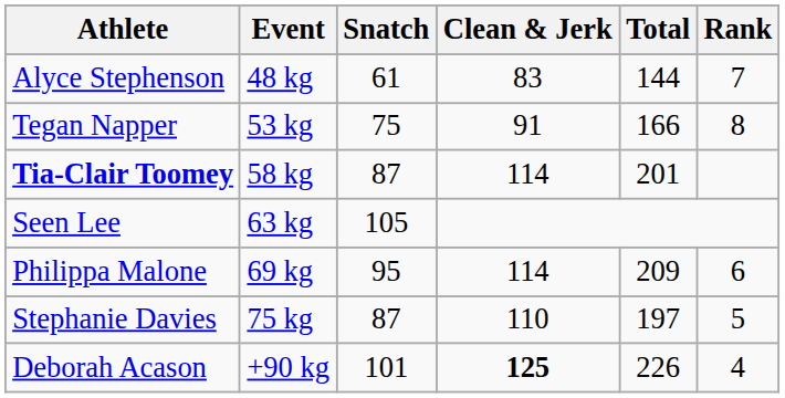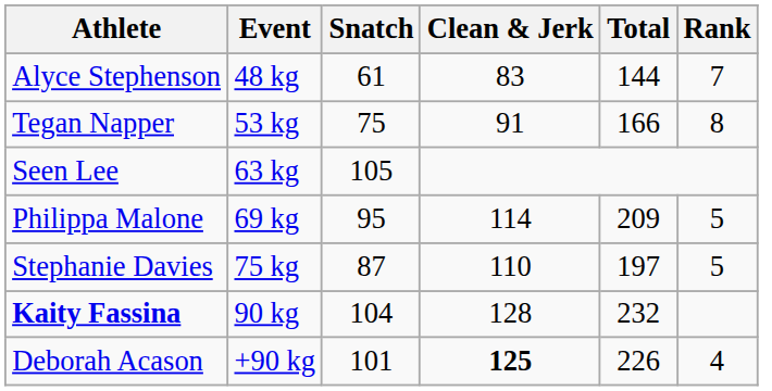 <table class=wikitable style=font-size:90%;text-align:center>
 <tr>
 <th>Athlete</th>
 <th>Event</th>
 <th>Snatch</th>
 <th>Clean & Jerk</th>
 <th>Total</th>
 <th>Rank</th>
 </tr>
 <tr>
 <td align=left><a href='#'>Alyce Stephenson</a></td>
 <td align=left><a href='#'>48 kg</a></td>
 <td>61</td>
 <td>83</td>
 <td>144</td>
 <td>7</td>
 </tr>
 <tr>
 <td align=left><a href='#'>Tegan Napper</a></td>
 <td align=left><a href='#'>53 kg</a></td>
 <td>75</td>
 <td>91</td>
 <td>166</td>
 <td>8</td>
 </tr>
 <tr>
-<td align=left><strong><a href='#'>Tia-Clair Toomey</a></strong></td>
-<td align=left><a href='#'>58 kg</a></td>
-<td>87</td>
-<td>114</td>
-<td>201</td>
-<td></td>
-</tr>
-<tr>
 <td align=left><a href='#'>Seen Lee</a></td>
 <td align=left><a href='#'>63 kg</a></td>
 <td>105</td>
 <td colspan=3></td>
 </tr>
 <tr>
 <td align=left><a href='#'>Philippa Malone</a></td>
 <td align=left><a href='#'>69 kg</a></td>
 <td>95</td>
 <td>114</td>
 <td>209</td>
-<td>6</td>
+<td>5</td>
 </tr>
 <tr>
 <td align=left><a href='#'>Stephanie Davies</a></td>
 <td align=left><a href='#'>75 kg</a></td>
 <td>87</td>
 <td>110</td>
 <td>197</td>
 <td>5</td>
 </tr>
 <tr>
+<td align=left><strong><a href='#'>Kaity Fassina</a></strong></td>
+<td align=left><a href='#'>90 kg</a></td>
+<td>104</td>
+<td>128</td>
+<td>232</td>
+<td></td>
+</tr>
+<tr>
 <td align=left><a href='#'>Deborah Acason</a></td>
 <td align=left><a href='#'>+90 kg</a></td>
 <td>101</td>
 <td><strong>125</strong></td>
 <td>226</td>
 <td>4</td>
 </tr>
 </table>
